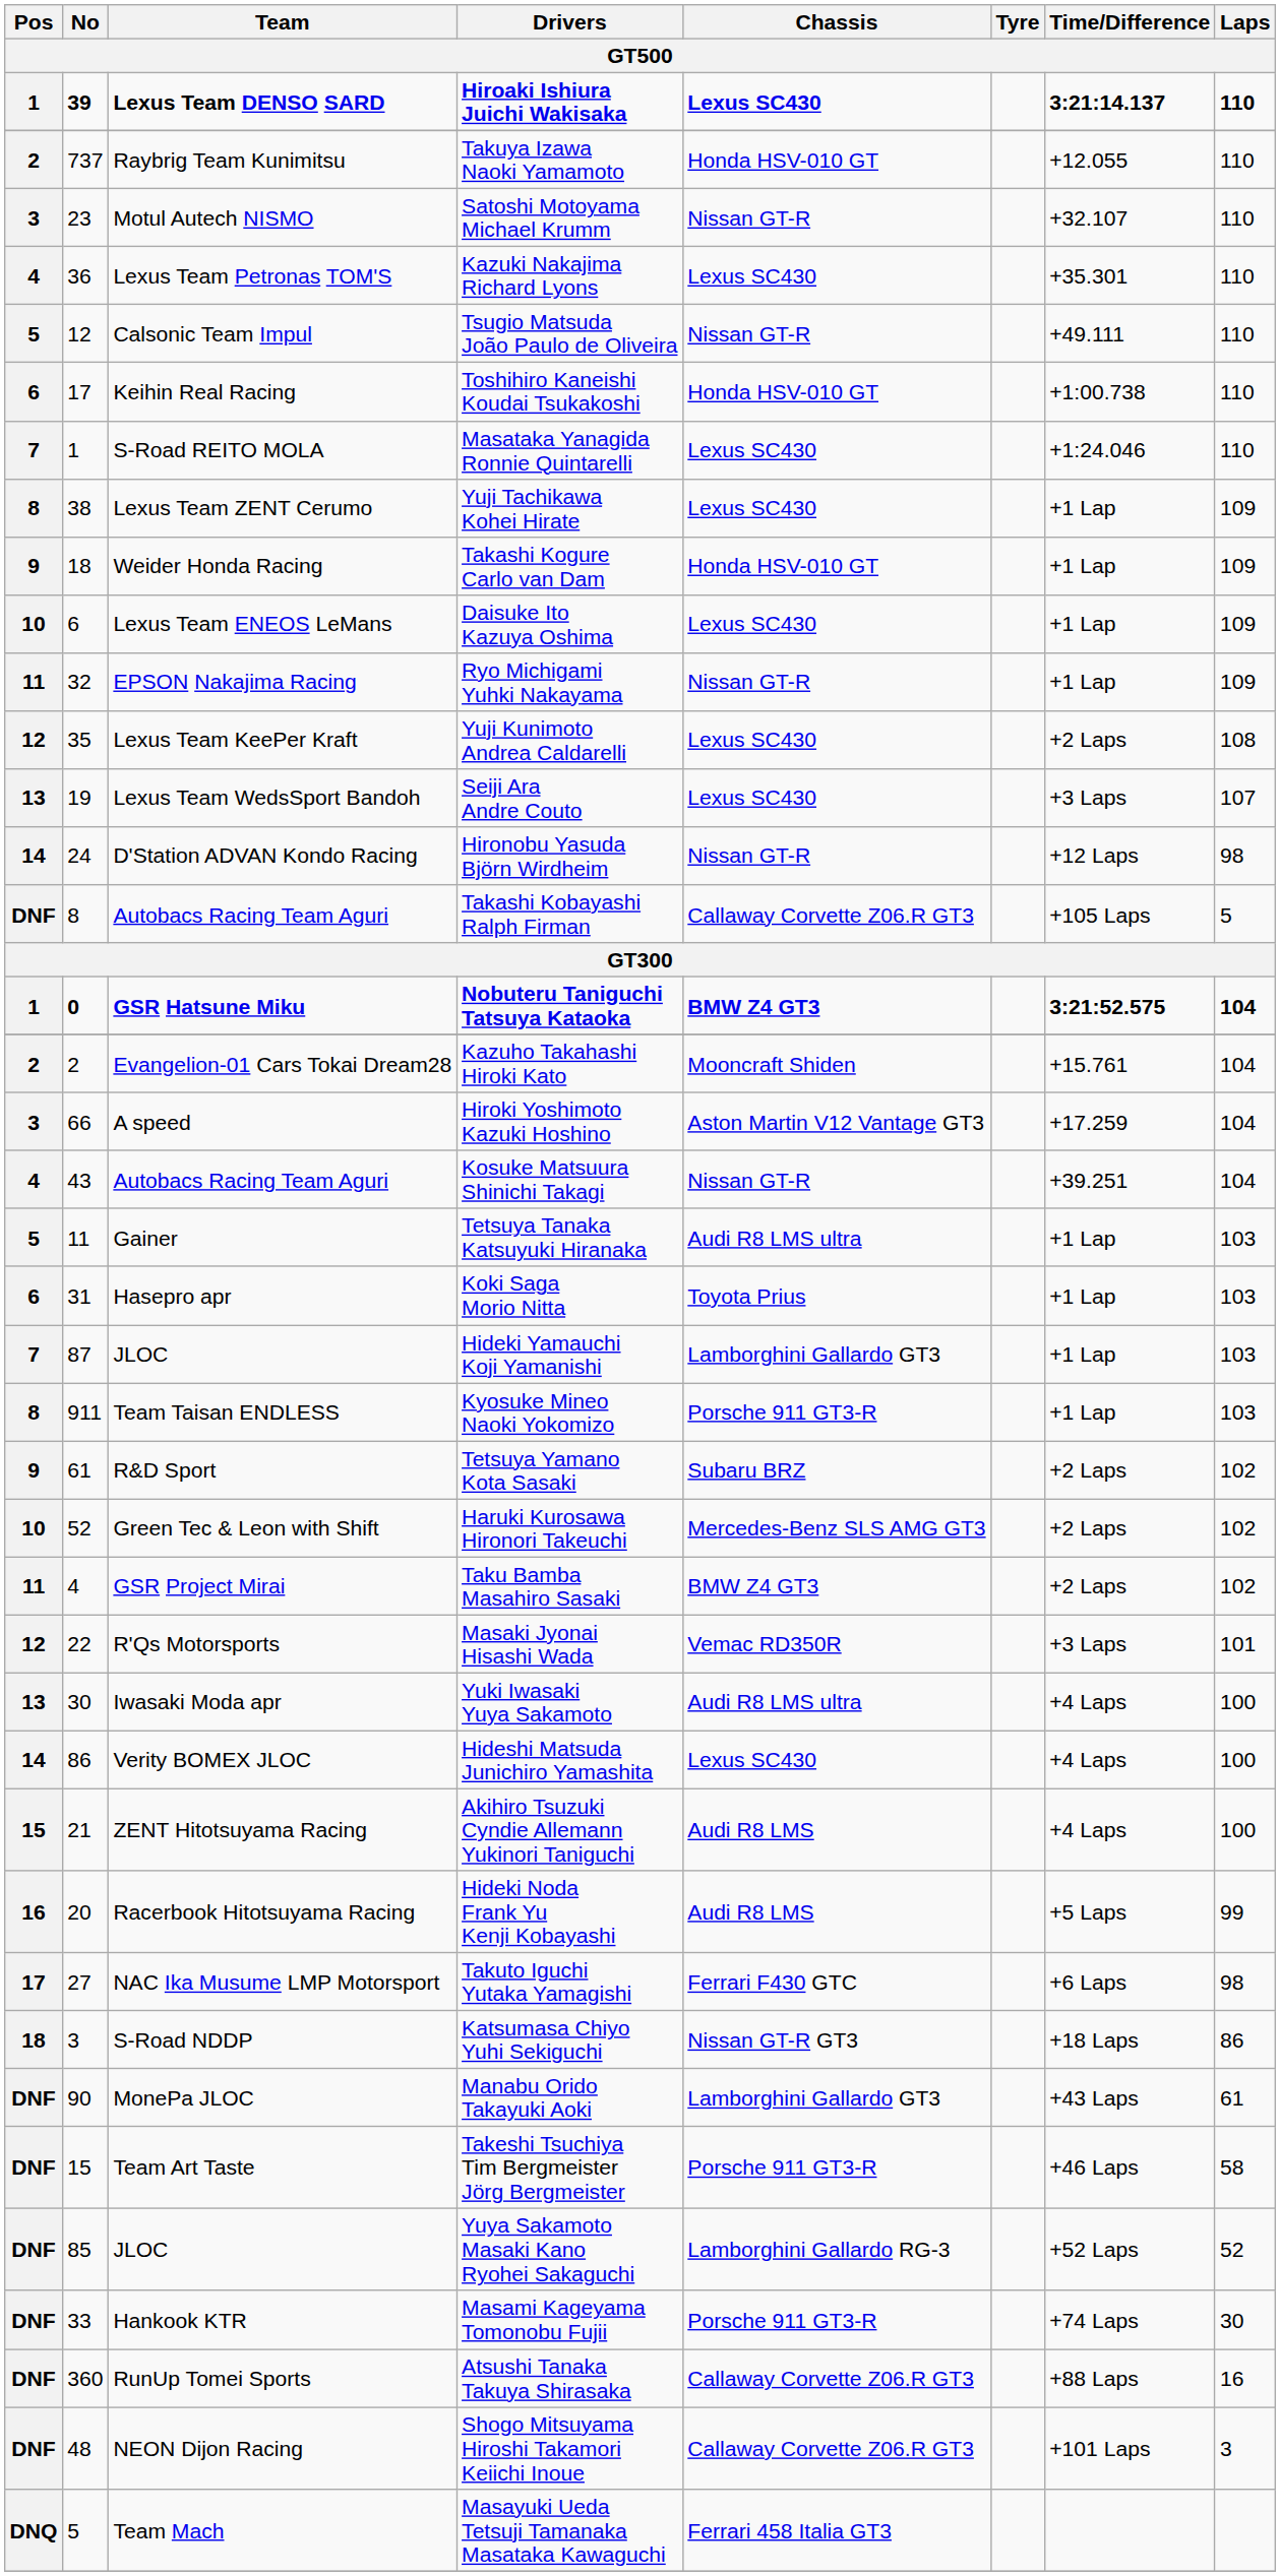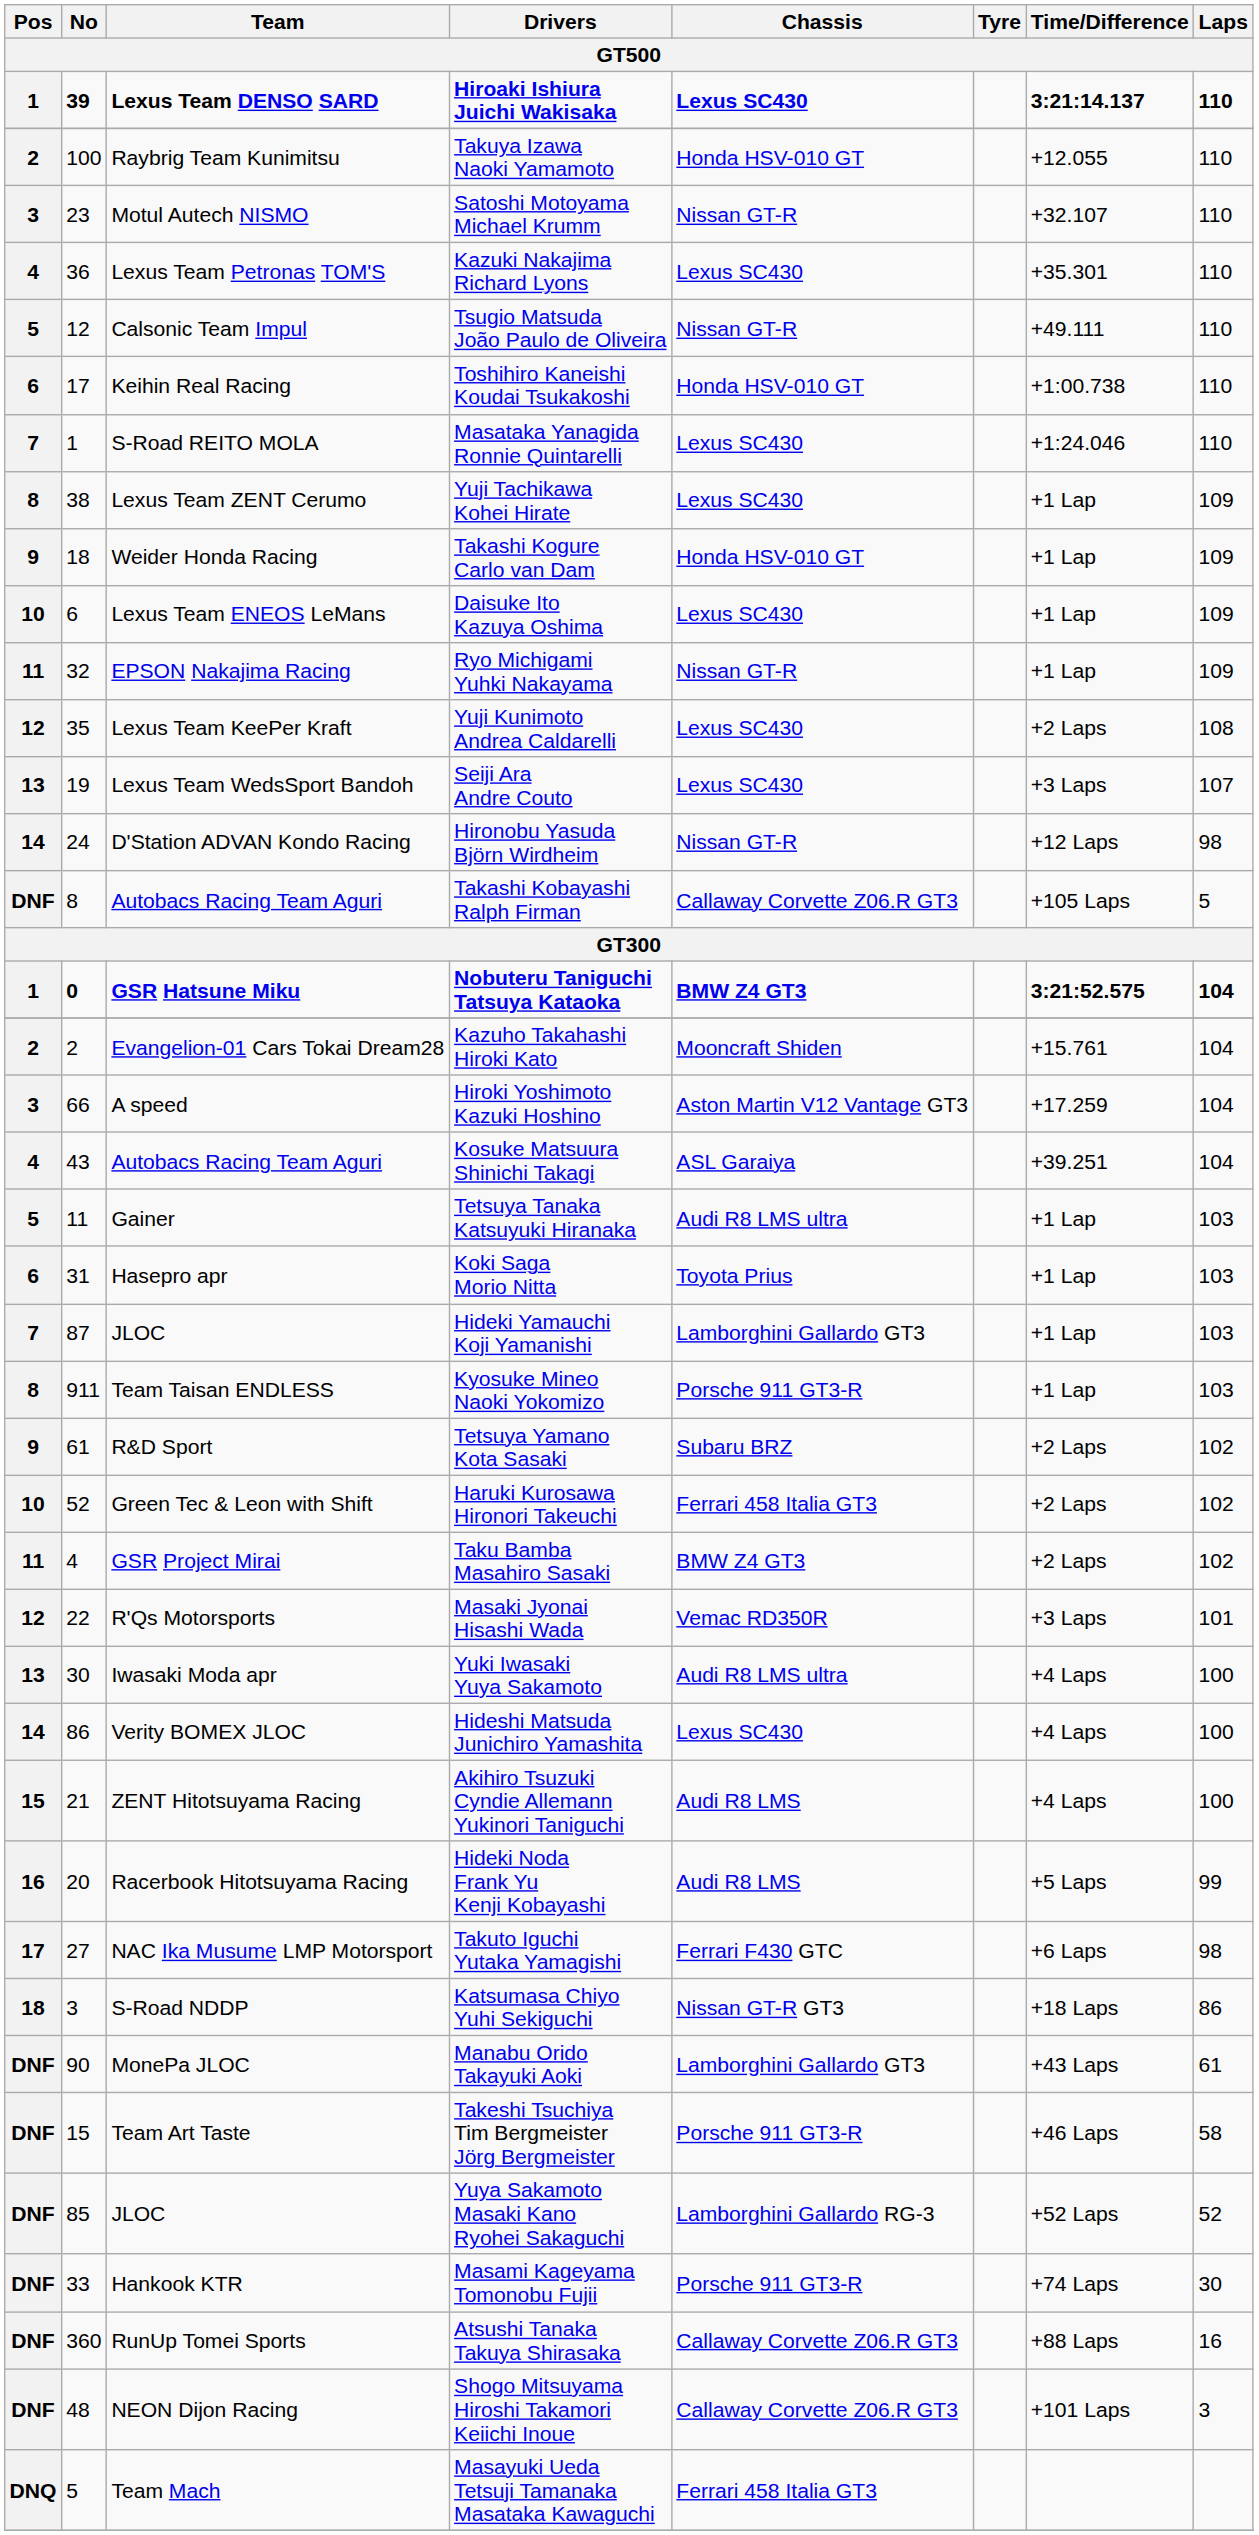 <table class="wikitable" style="font-size: 95%;">
 <tr>
 <th>Pos</th>
 <th>No</th>
 <th>Team</th>
 <th>Drivers</th>
 <th>Chassis</th>
 <th>Tyre</th>
 <th>Time/Difference</th>
 <th>Laps</th>
 </tr>
 <tr>
 <th colspan=8><strong>GT500</strong></th>
 </tr>
 <tr style="font-weight:bold">
 <th>1</th>
 <td>39</td>
 <td>Lexus Team <a href='#'>DENSO</a> <a href='#'>SARD</a></td>
 <td> <a href='#'>Hiroaki Ishiura</a><br> <a href='#'>Juichi Wakisaka</a></td>
 <td><a href='#'>Lexus SC430</a></td>
 <td></td>
 <td>3:21:14.137</td>
 <td>110</td>
 </tr>
 <tr style="font-weight:bold">
 </tr>
 <tr>
 <th>2</th>
-<td>737</td>
+<td>100</td>
 <td>Raybrig Team Kunimitsu</td>
 <td> <a href='#'>Takuya Izawa</a><br> <a href='#'>Naoki Yamamoto</a></td>
 <td><a href='#'>Honda HSV-010 GT</a></td>
 <td></td>
 <td>+12.055</td>
 <td>110</td>
 </tr>
 <tr>
 <th>3</th>
 <td>23</td>
 <td>Motul Autech <a href='#'>NISMO</a></td>
 <td> <a href='#'>Satoshi Motoyama</a><br> <a href='#'>Michael Krumm</a></td>
 <td><a href='#'>Nissan GT-R</a></td>
 <td></td>
 <td>+32.107</td>
 <td>110</td>
 </tr>
 <tr>
 <th>4</th>
 <td>36</td>
 <td>Lexus Team <a href='#'>Petronas</a> <a href='#'>TOM'S</a></td>
 <td> <a href='#'>Kazuki Nakajima</a><br> <a href='#'>Richard Lyons</a></td>
 <td><a href='#'>Lexus SC430</a></td>
 <td></td>
 <td>+35.301</td>
 <td>110</td>
 </tr>
 <tr>
 <th>5</th>
 <td>12</td>
 <td>Calsonic Team <a href='#'>Impul</a></td>
 <td> <a href='#'>Tsugio Matsuda</a><br> <a href='#'>João Paulo de Oliveira</a></td>
 <td><a href='#'>Nissan GT-R</a></td>
 <td></td>
 <td>+49.111</td>
 <td>110</td>
 </tr>
 <tr>
 <th>6</th>
 <td>17</td>
 <td>Keihin Real Racing</td>
 <td> <a href='#'>Toshihiro Kaneishi</a><br> <a href='#'>Koudai Tsukakoshi</a></td>
 <td><a href='#'>Honda HSV-010 GT</a></td>
 <td></td>
 <td>+1:00.738</td>
 <td>110</td>
 </tr>
 <tr>
 <th>7</th>
 <td>1</td>
 <td>S-Road REITO MOLA</td>
 <td> <a href='#'>Masataka Yanagida</a><br> <a href='#'>Ronnie Quintarelli</a></td>
 <td><a href='#'>Lexus SC430</a></td>
 <td></td>
 <td>+1:24.046</td>
 <td>110</td>
 </tr>
 <tr>
 <th>8</th>
 <td>38</td>
 <td>Lexus Team ZENT Cerumo</td>
 <td> <a href='#'>Yuji Tachikawa</a><br> <a href='#'>Kohei Hirate</a></td>
 <td><a href='#'>Lexus SC430</a></td>
 <td></td>
 <td>+1 Lap</td>
 <td>109</td>
 </tr>
 <tr>
 <th>9</th>
 <td>18</td>
 <td>Weider Honda Racing</td>
 <td> <a href='#'>Takashi Kogure</a><br> <a href='#'>Carlo van Dam</a></td>
 <td><a href='#'>Honda HSV-010 GT</a></td>
 <td></td>
 <td>+1 Lap</td>
 <td>109</td>
 </tr>
 <tr>
 <th>10</th>
 <td>6</td>
 <td>Lexus Team <a href='#'>ENEOS</a> LeMans</td>
 <td> <a href='#'>Daisuke Ito</a><br> <a href='#'>Kazuya Oshima</a></td>
 <td><a href='#'>Lexus SC430</a></td>
 <td></td>
 <td>+1 Lap</td>
 <td>109</td>
 </tr>
 <tr>
 <th>11</th>
 <td>32</td>
 <td><a href='#'>EPSON</a> <a href='#'>Nakajima Racing</a></td>
 <td> <a href='#'>Ryo Michigami</a><br> <a href='#'>Yuhki Nakayama</a></td>
 <td><a href='#'>Nissan GT-R</a></td>
 <td></td>
 <td>+1 Lap</td>
 <td>109</td>
 </tr>
 <tr>
 <th>12</th>
 <td>35</td>
 <td>Lexus Team KeePer Kraft</td>
 <td> <a href='#'>Yuji Kunimoto</a><br> <a href='#'>Andrea Caldarelli</a></td>
 <td><a href='#'>Lexus SC430</a></td>
 <td></td>
 <td>+2 Laps</td>
 <td>108</td>
 </tr>
 <tr>
 <th>13</th>
 <td>19</td>
 <td>Lexus Team WedsSport Bandoh</td>
 <td> <a href='#'>Seiji Ara</a><br> <a href='#'>Andre Couto</a></td>
 <td><a href='#'>Lexus SC430</a></td>
 <td></td>
 <td>+3 Laps</td>
 <td>107</td>
 </tr>
 <tr>
 <th>14</th>
 <td>24</td>
 <td>D'Station ADVAN Kondo Racing</td>
 <td> <a href='#'>Hironobu Yasuda</a><br> <a href='#'>Björn Wirdheim</a></td>
 <td><a href='#'>Nissan GT-R</a></td>
 <td></td>
 <td>+12 Laps</td>
 <td>98</td>
 </tr>
 <tr>
 <th>DNF</th>
 <td>8</td>
 <td><a href='#'>Autobacs Racing Team Aguri</a></td>
 <td> <a href='#'>Takashi Kobayashi</a><br> <a href='#'>Ralph Firman</a></td>
 <td><a href='#'>Callaway Corvette Z06.R GT3</a></td>
 <td></td>
 <td>+105 Laps</td>
 <td>5</td>
 </tr>
 <tr>
 <th colspan=8><strong>GT300</strong></th>
 </tr>
 <tr style="font-weight:bold">
 <th>1</th>
 <td>0</td>
 <td><a href='#'>GSR</a> <a href='#'>Hatsune Miku</a></td>
 <td> <a href='#'>Nobuteru Taniguchi</a><br> <a href='#'>Tatsuya Kataoka</a></td>
 <td><a href='#'>BMW Z4 GT3</a></td>
 <td></td>
 <td>3:21:52.575</td>
 <td>104</td>
 </tr>
 <tr style="font-weight:bold">
 </tr>
 <tr>
 <th>2</th>
 <td>2</td>
 <td><a href='#'>Evangelion-01</a> Cars Tokai Dream28</td>
 <td> <a href='#'>Kazuho Takahashi</a><br> <a href='#'>Hiroki Kato</a></td>
 <td><a href='#'>Mooncraft Shiden</a></td>
 <td></td>
 <td>+15.761</td>
 <td>104</td>
 </tr>
 <tr>
 <th>3</th>
 <td>66</td>
 <td>A speed</td>
 <td> <a href='#'>Hiroki Yoshimoto</a><br> <a href='#'>Kazuki Hoshino</a></td>
 <td><a href='#'>Aston Martin V12 Vantage</a> GT3</td>
 <td></td>
 <td>+17.259</td>
 <td>104</td>
 </tr>
 <tr>
 <th>4</th>
 <td>43</td>
 <td><a href='#'>Autobacs Racing Team Aguri</a></td>
 <td> <a href='#'>Kosuke Matsuura</a><br> <a href='#'>Shinichi Takagi</a></td>
-<td><a href='#'>Nissan GT-R</a></td>
+<td><a href='#'>ASL Garaiya</a></td>
 <td></td>
 <td>+39.251</td>
 <td>104</td>
 </tr>
 <tr>
 <th>5</th>
 <td>11</td>
 <td>Gainer</td>
 <td> <a href='#'>Tetsuya Tanaka</a><br> <a href='#'>Katsuyuki Hiranaka</a></td>
 <td><a href='#'>Audi R8 LMS ultra</a></td>
 <td></td>
 <td>+1 Lap</td>
 <td>103</td>
 </tr>
 <tr>
 <th>6</th>
 <td>31</td>
 <td>Hasepro apr</td>
 <td> <a href='#'>Koki Saga</a><br> <a href='#'>Morio Nitta</a></td>
 <td><a href='#'>Toyota Prius</a></td>
 <td></td>
 <td>+1 Lap</td>
 <td>103</td>
 </tr>
 <tr>
 <th>7</th>
 <td>87</td>
 <td>JLOC</td>
 <td> <a href='#'>Hideki Yamauchi</a><br> <a href='#'>Koji Yamanishi</a></td>
 <td><a href='#'>Lamborghini Gallardo</a> GT3</td>
 <td></td>
 <td>+1 Lap</td>
 <td>103</td>
 </tr>
 <tr>
 <th>8</th>
 <td>911</td>
 <td>Team Taisan ENDLESS</td>
 <td> <a href='#'>Kyosuke Mineo</a><br> <a href='#'>Naoki Yokomizo</a></td>
 <td><a href='#'>Porsche 911 GT3-R</a></td>
 <td></td>
 <td>+1 Lap</td>
 <td>103</td>
 </tr>
 <tr>
 <th>9</th>
 <td>61</td>
 <td>R&D Sport</td>
 <td> <a href='#'>Tetsuya Yamano</a><br> <a href='#'>Kota Sasaki</a></td>
 <td><a href='#'>Subaru BRZ</a></td>
 <td></td>
 <td>+2 Laps</td>
 <td>102</td>
 </tr>
 <tr>
 <th>10</th>
 <td>52</td>
 <td>Green Tec & Leon with Shift</td>
 <td> <a href='#'>Haruki Kurosawa</a><br> <a href='#'>Hironori Takeuchi</a></td>
-<td><a href='#'>Mercedes-Benz SLS AMG GT3</a></td>
+<td><a href='#'>Ferrari 458 Italia GT3</a></td>
 <td></td>
 <td>+2 Laps</td>
 <td>102</td>
 </tr>
 <tr>
 <th>11</th>
 <td>4</td>
 <td><a href='#'>GSR</a> <a href='#'>Project Mirai</a></td>
 <td> <a href='#'>Taku Bamba</a><br> <a href='#'>Masahiro Sasaki</a></td>
 <td><a href='#'>BMW Z4 GT3</a></td>
 <td></td>
 <td>+2 Laps</td>
 <td>102</td>
 </tr>
 <tr>
 <th>12</th>
 <td>22</td>
 <td>R'Qs Motorsports</td>
 <td> <a href='#'>Masaki Jyonai</a><br> <a href='#'>Hisashi Wada</a></td>
 <td><a href='#'>Vemac RD350R</a></td>
 <td></td>
 <td>+3 Laps</td>
 <td>101</td>
 </tr>
 <tr>
 <th>13</th>
 <td>30</td>
 <td>Iwasaki Moda apr</td>
 <td> <a href='#'>Yuki Iwasaki</a><br> <a href='#'>Yuya Sakamoto</a></td>
 <td><a href='#'>Audi R8 LMS ultra</a></td>
 <td></td>
 <td>+4 Laps</td>
 <td>100</td>
 </tr>
 <tr>
 <th>14</th>
 <td>86</td>
 <td>Verity BOMEX JLOC</td>
 <td> <a href='#'>Hideshi Matsuda</a><br> <a href='#'>Junichiro Yamashita</a></td>
 <td><a href='#'>Lexus SC430</a></td>
 <td></td>
 <td>+4 Laps</td>
 <td>100</td>
 </tr>
 <tr>
 <th>15</th>
 <td>21</td>
 <td>ZENT Hitotsuyama Racing</td>
 <td> <a href='#'>Akihiro Tsuzuki</a><br> <a href='#'>Cyndie Allemann</a><br> <a href='#'>Yukinori Taniguchi</a></td>
 <td><a href='#'>Audi R8 LMS</a></td>
 <td></td>
 <td>+4 Laps</td>
 <td>100</td>
 </tr>
 <tr>
 <th>16</th>
 <td>20</td>
 <td>Racerbook Hitotsuyama Racing</td>
 <td> <a href='#'>Hideki Noda</a><br> <a href='#'>Frank Yu</a><br> <a href='#'>Kenji Kobayashi</a></td>
 <td><a href='#'>Audi R8 LMS</a></td>
 <td></td>
 <td>+5 Laps</td>
 <td>99</td>
 </tr>
 <tr>
 <th>17</th>
 <td>27</td>
 <td>NAC <a href='#'>Ika Musume</a> LMP Motorsport</td>
 <td> <a href='#'>Takuto Iguchi</a><br> <a href='#'>Yutaka Yamagishi</a></td>
 <td><a href='#'>Ferrari F430</a> GTC</td>
 <td></td>
 <td>+6 Laps</td>
 <td>98</td>
 </tr>
 <tr>
 <th>18</th>
 <td>3</td>
 <td>S-Road NDDP</td>
 <td> <a href='#'>Katsumasa Chiyo</a><br> <a href='#'>Yuhi Sekiguchi</a></td>
 <td><a href='#'>Nissan GT-R</a> GT3</td>
 <td></td>
 <td>+18 Laps</td>
 <td>86</td>
 </tr>
 <tr>
 <th>DNF</th>
 <td>90</td>
 <td>MonePa JLOC</td>
 <td> <a href='#'>Manabu Orido</a><br> <a href='#'>Takayuki Aoki</a></td>
 <td><a href='#'>Lamborghini Gallardo</a> GT3</td>
 <td></td>
 <td>+43 Laps</td>
 <td>61</td>
 </tr>
 <tr>
 <th>DNF</th>
 <td>15</td>
 <td>Team Art Taste</td>
 <td> <a href='#'>Takeshi Tsuchiya</a><br> Tim Bergmeister<br> <a href='#'>Jörg Bergmeister</a></td>
 <td><a href='#'>Porsche 911 GT3-R</a></td>
 <td></td>
 <td>+46 Laps</td>
 <td>58</td>
 </tr>
 <tr>
 <th>DNF</th>
 <td>85</td>
 <td>JLOC</td>
 <td> <a href='#'>Yuya Sakamoto</a><br> <a href='#'>Masaki Kano</a><br> <a href='#'>Ryohei Sakaguchi</a></td>
 <td><a href='#'>Lamborghini Gallardo</a> RG-3</td>
 <td></td>
 <td>+52 Laps</td>
 <td>52</td>
 </tr>
 <tr>
 <th>DNF</th>
 <td>33</td>
 <td>Hankook KTR</td>
 <td> <a href='#'>Masami Kageyama</a><br> <a href='#'>Tomonobu Fujii</a></td>
 <td><a href='#'>Porsche 911 GT3-R</a></td>
 <td></td>
 <td>+74 Laps</td>
 <td>30</td>
 </tr>
 <tr>
 <th>DNF</th>
 <td>360</td>
 <td>RunUp Tomei Sports</td>
 <td> <a href='#'>Atsushi Tanaka</a><br> <a href='#'>Takuya Shirasaka</a></td>
 <td><a href='#'>Callaway Corvette Z06.R GT3</a></td>
 <td></td>
 <td>+88 Laps</td>
 <td>16</td>
 </tr>
 <tr>
 <th>DNF</th>
 <td>48</td>
 <td>NEON Dijon Racing</td>
 <td> <a href='#'>Shogo Mitsuyama</a><br> <a href='#'>Hiroshi Takamori</a><br> <a href='#'>Keiichi Inoue</a></td>
 <td><a href='#'>Callaway Corvette Z06.R GT3</a></td>
 <td></td>
 <td>+101 Laps</td>
 <td>3</td>
 </tr>
 <tr>
 <th>DNQ</th>
 <td>5</td>
 <td>Team <a href='#'>Mach</a></td>
 <td> <a href='#'>Masayuki Ueda</a><br> <a href='#'>Tetsuji Tamanaka</a><br> <a href='#'>Masataka Kawaguchi</a></td>
 <td><a href='#'>Ferrari 458 Italia GT3</a></td>
 <td></td>
 <td></td>
 <td></td>
 </tr>
 <tr>
 </tr>
 </table>
